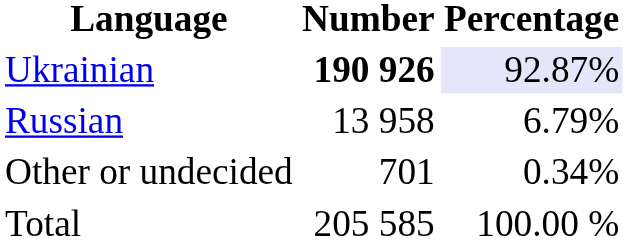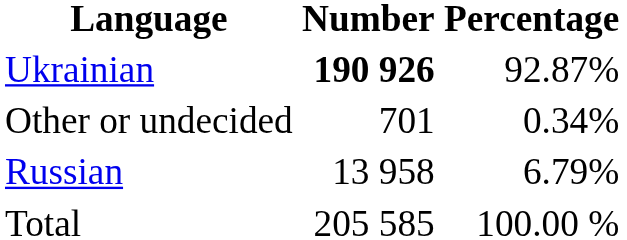 <table class="standard">
 <tr>
 <th>Language</th>
 <th>Number</th>
 <th>Percentage</th>
 </tr>
 <tr>
 <td><a href='#'>Ukrainian</a></td>
 <td align="right"><strong>190 926</strong></td>
-<td align="right" style="background: lavender;">92.87%</td>
+<td align="right">92.87%</td>
+</tr>
+<tr>
+<td>Other or undecided</td>
+<td align="right">701</td>
+<td align="right">0.34%</td>
 </tr>
 <tr>
 <td><a href='#'>Russian</a></td>
 <td align="right">13 958</td>
 <td align="right">6.79%</td>
 </tr>
 <tr>
-<td>Other or undecided</td>
-<td align="right">701</td>
-<td align="right">0.34%</td>
-</tr>
-<tr>
 <td>Total</td>
 <td align="right">205 585</td>
 <td align="right">100.00 %</td>
 </tr>
 </table>
